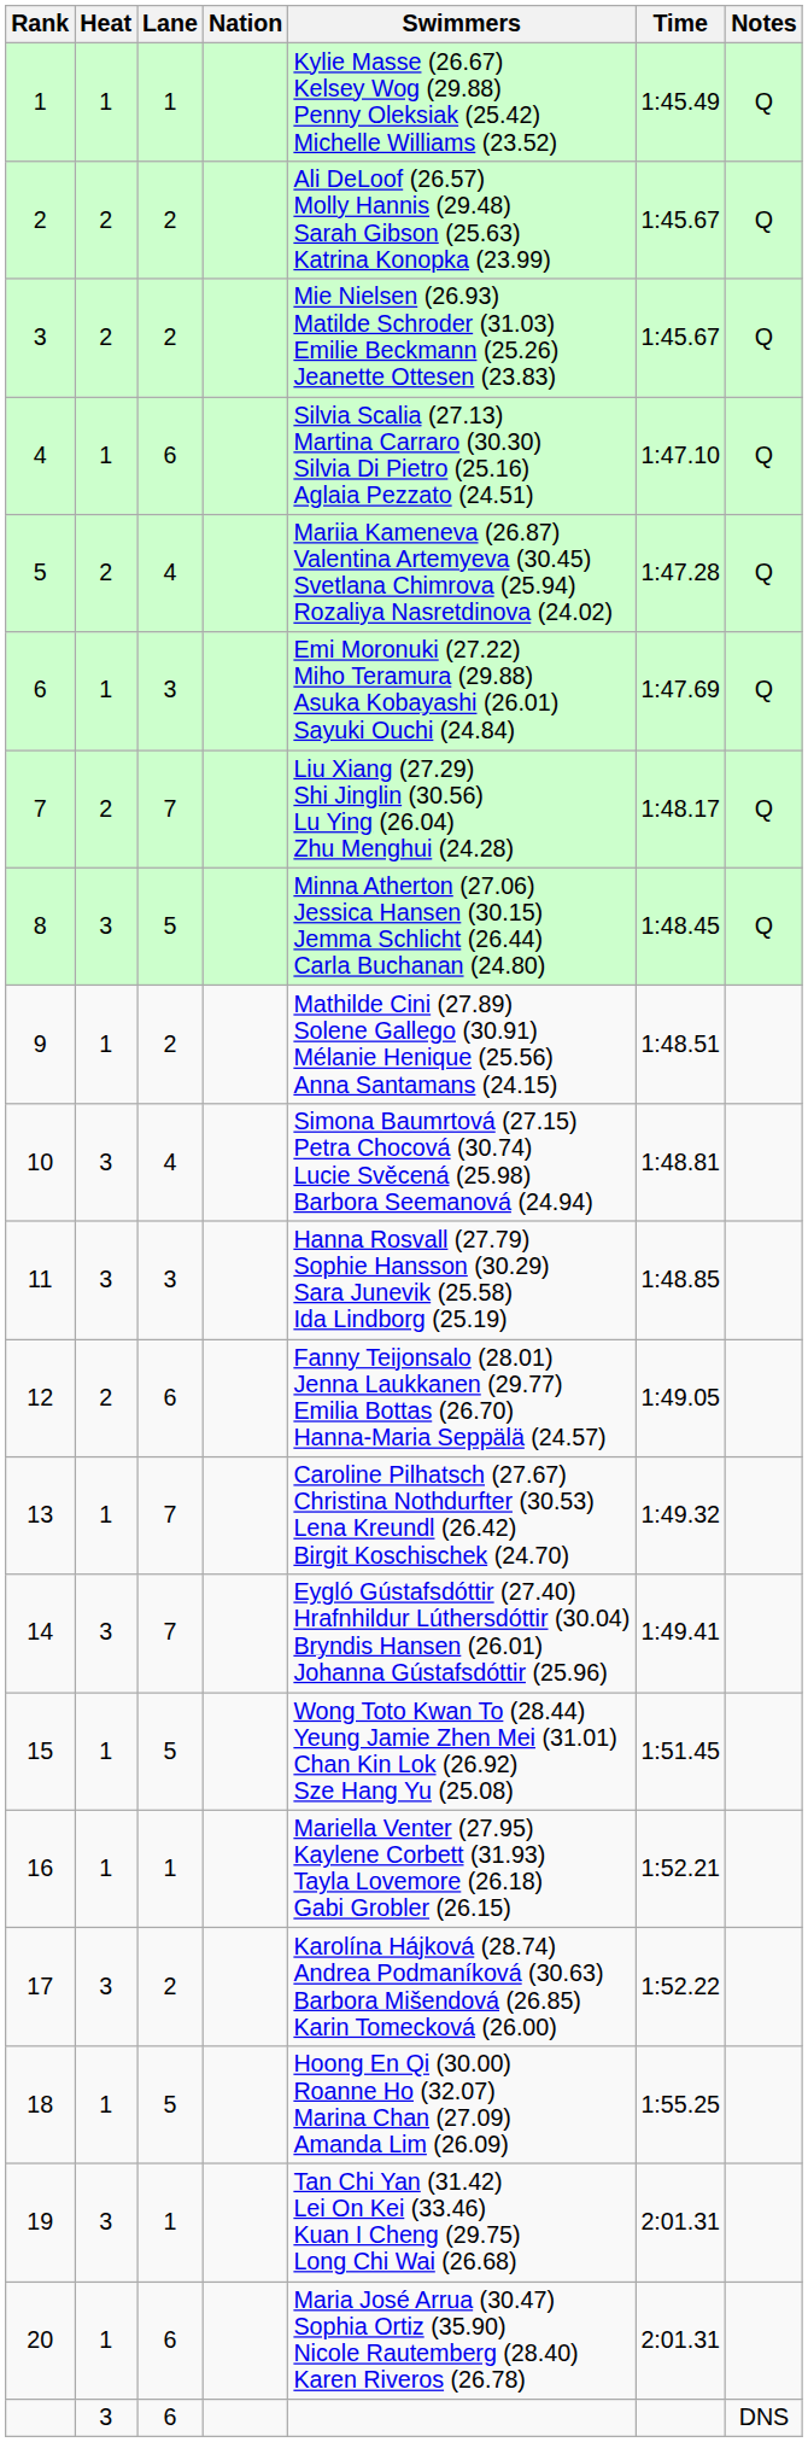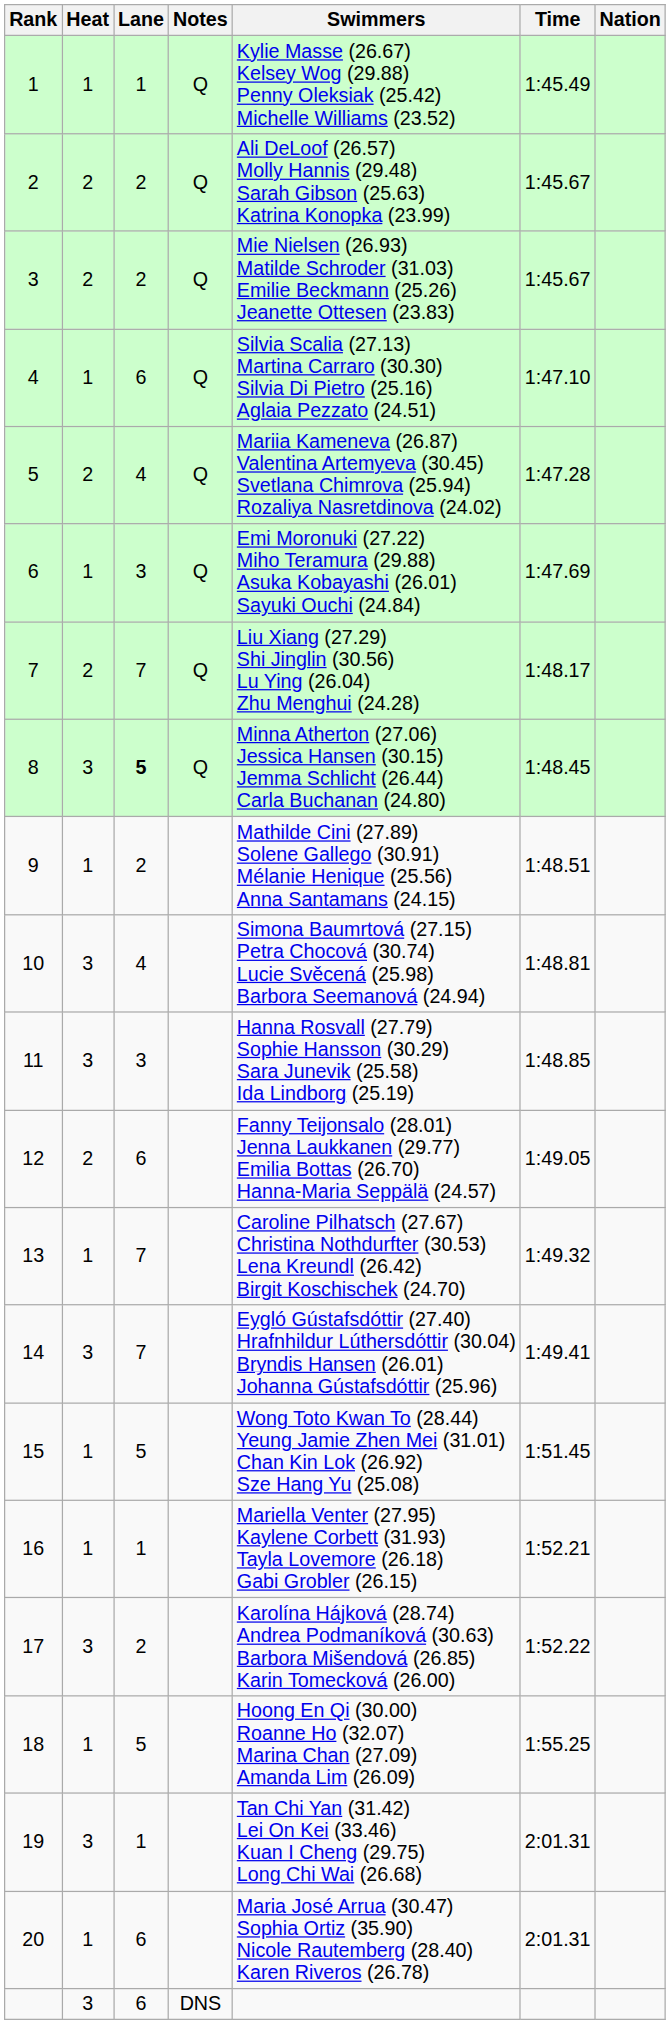 <table class="wikitable sortable" style="text-align:center">
 <tr>
 <th>Rank</th>
 <th>Heat</th>
 <th>Lane</th>
-<th>Nation</th>
+<th>Notes</th>
 <th>Swimmers</th>
 <th>Time</th>
-<th>Notes</th>
+<th>Nation</th>
 </tr>
 <tr bgcolor=ccffcc>
 <td>1</td>
 <td>1</td>
 <td>1</td>
-<td align=left></td>
+<td>Q</td>
 <td align=left><a href='#'>Kylie Masse</a> (26.67)<br><a href='#'>Kelsey Wog</a> (29.88)<br><a href='#'>Penny Oleksiak</a> (25.42)<br><a href='#'>Michelle Williams</a> (23.52)</td>
 <td>1:45.49</td>
-<td>Q</td>
+<td align=left></td>
 </tr>
 <tr bgcolor=ccffcc>
 <td>2</td>
 <td>2</td>
 <td>2</td>
-<td align=left></td>
+<td>Q</td>
 <td align=left><a href='#'>Ali DeLoof</a> (26.57)<br><a href='#'>Molly Hannis</a> (29.48)<br><a href='#'>Sarah Gibson</a> (25.63)<br><a href='#'>Katrina Konopka</a> (23.99)</td>
 <td>1:45.67</td>
-<td>Q</td>
+<td align=left></td>
 </tr>
 <tr bgcolor=ccffcc>
 <td>3</td>
 <td>2</td>
 <td>2</td>
-<td align=left></td>
+<td>Q</td>
 <td align=left><a href='#'>Mie Nielsen</a> (26.93)<br><a href='#'>Matilde Schroder</a> (31.03)<br><a href='#'>Emilie Beckmann</a> (25.26)<br><a href='#'>Jeanette Ottesen</a> (23.83)</td>
 <td>1:45.67</td>
-<td>Q</td>
+<td align=left></td>
 </tr>
 <tr bgcolor=ccffcc>
 <td>4</td>
 <td>1</td>
 <td>6</td>
-<td align=left></td>
+<td>Q</td>
 <td align=left><a href='#'>Silvia Scalia</a> (27.13)<br><a href='#'>Martina Carraro</a> (30.30)<br><a href='#'>Silvia Di Pietro</a> (25.16)<br><a href='#'>Aglaia Pezzato</a> (24.51)</td>
 <td>1:47.10</td>
-<td>Q</td>
+<td align=left></td>
 </tr>
 <tr bgcolor=ccffcc>
 <td>5</td>
 <td>2</td>
 <td>4</td>
-<td align=left></td>
+<td>Q</td>
 <td align=left><a href='#'>Mariia Kameneva</a> (26.87)<br><a href='#'>Valentina Artemyeva</a> (30.45)<br><a href='#'>Svetlana Chimrova</a> (25.94)<br><a href='#'>Rozaliya Nasretdinova</a> (24.02)</td>
 <td>1:47.28</td>
-<td>Q</td>
+<td align=left></td>
 </tr>
 <tr bgcolor=ccffcc>
 <td>6</td>
 <td>1</td>
 <td>3</td>
-<td align=left></td>
+<td>Q</td>
 <td align=left><a href='#'>Emi Moronuki</a> (27.22)<br><a href='#'>Miho Teramura</a> (29.88)<br><a href='#'>Asuka Kobayashi</a> (26.01)<br><a href='#'>Sayuki Ouchi</a> (24.84)</td>
 <td>1:47.69</td>
-<td>Q</td>
+<td align=left></td>
 </tr>
 <tr bgcolor=ccffcc>
 <td>7</td>
 <td>2</td>
 <td>7</td>
-<td align=left></td>
+<td>Q</td>
 <td align=left><a href='#'>Liu Xiang</a> (27.29)<br><a href='#'>Shi Jinglin</a> (30.56)<br><a href='#'>Lu Ying</a> (26.04)<br><a href='#'>Zhu Menghui</a> (24.28)</td>
 <td>1:48.17</td>
-<td>Q</td>
+<td align=left></td>
 </tr>
 <tr bgcolor=ccffcc>
 <td>8</td>
 <td>3</td>
-<td>5</td>
-<td align=left></td>
+<td><strong>5</strong></td>
+<td>Q</td>
 <td align=left><a href='#'>Minna Atherton</a> (27.06)<br><a href='#'>Jessica Hansen</a> (30.15)<br><a href='#'>Jemma Schlicht</a> (26.44)<br><a href='#'>Carla Buchanan</a> (24.80)</td>
 <td>1:48.45</td>
-<td>Q</td>
+<td align=left></td>
 </tr>
 <tr>
 <td>9</td>
 <td>1</td>
 <td>2</td>
-<td align=left></td>
+<td></td>
 <td align=left><a href='#'>Mathilde Cini</a> (27.89)<br><a href='#'>Solene Gallego</a> (30.91)<br><a href='#'>Mélanie Henique</a> (25.56)<br><a href='#'>Anna Santamans</a> (24.15)</td>
 <td>1:48.51</td>
-<td></td>
+<td align=left></td>
 </tr>
 <tr>
 <td>10</td>
 <td>3</td>
 <td>4</td>
-<td align=left></td>
+<td></td>
 <td align=left><a href='#'>Simona Baumrtová</a> (27.15)<br><a href='#'>Petra Chocová</a> (30.74)<br><a href='#'>Lucie Svěcená</a> (25.98)<br><a href='#'>Barbora Seemanová</a> (24.94)</td>
 <td>1:48.81</td>
-<td></td>
+<td align=left></td>
 </tr>
 <tr>
 <td>11</td>
 <td>3</td>
 <td>3</td>
-<td align=left></td>
+<td></td>
 <td align=left><a href='#'>Hanna Rosvall</a> (27.79)<br><a href='#'>Sophie Hansson</a> (30.29)<br><a href='#'>Sara Junevik</a> (25.58)<br><a href='#'>Ida Lindborg</a> (25.19)</td>
 <td>1:48.85</td>
-<td></td>
+<td align=left></td>
 </tr>
 <tr>
 <td>12</td>
 <td>2</td>
 <td>6</td>
-<td align=left></td>
+<td></td>
 <td align=left><a href='#'>Fanny Teijonsalo</a> (28.01)<br><a href='#'>Jenna Laukkanen</a> (29.77)<br><a href='#'>Emilia Bottas</a> (26.70)<br><a href='#'>Hanna-Maria Seppälä</a> (24.57)</td>
 <td>1:49.05</td>
-<td></td>
+<td align=left></td>
 </tr>
 <tr>
 <td>13</td>
 <td>1</td>
 <td>7</td>
-<td align=left></td>
+<td></td>
 <td align=left><a href='#'>Caroline Pilhatsch</a> (27.67)<br><a href='#'>Christina Nothdurfter</a> (30.53)<br><a href='#'>Lena Kreundl</a> (26.42)<br><a href='#'>Birgit Koschischek</a> (24.70)</td>
 <td>1:49.32</td>
-<td></td>
+<td align=left></td>
 </tr>
 <tr>
 <td>14</td>
 <td>3</td>
 <td>7</td>
-<td align=left></td>
+<td></td>
 <td align=left><a href='#'>Eygló Gústafsdóttir</a> (27.40)<br><a href='#'>Hrafnhildur Lúthersdóttir</a> (30.04)<br><a href='#'>Bryndis Hansen</a> (26.01)<br><a href='#'>Johanna Gústafsdóttir</a> (25.96)</td>
 <td>1:49.41</td>
-<td></td>
+<td align=left></td>
 </tr>
 <tr>
 <td>15</td>
 <td>1</td>
 <td>5</td>
-<td align=left></td>
+<td></td>
 <td align=left><a href='#'>Wong Toto Kwan To</a> (28.44)<br><a href='#'>Yeung Jamie Zhen Mei</a> (31.01)<br><a href='#'>Chan Kin Lok</a> (26.92)<br><a href='#'>Sze Hang Yu</a> (25.08)</td>
 <td>1:51.45</td>
-<td></td>
+<td align=left></td>
 </tr>
 <tr>
 <td>16</td>
 <td>1</td>
 <td>1</td>
-<td align=left></td>
+<td></td>
 <td align=left><a href='#'>Mariella Venter</a> (27.95)<br><a href='#'>Kaylene Corbett</a> (31.93)<br><a href='#'>Tayla Lovemore</a> (26.18)<br><a href='#'>Gabi Grobler</a> (26.15)</td>
 <td>1:52.21</td>
-<td></td>
+<td align=left></td>
 </tr>
 <tr>
 <td>17</td>
 <td>3</td>
 <td>2</td>
-<td align=left></td>
+<td></td>
 <td align=left><a href='#'>Karolína Hájková</a> (28.74)<br><a href='#'>Andrea Podmaníková</a> (30.63)<br><a href='#'>Barbora Mišendová</a> (26.85)<br><a href='#'>Karin Tomecková</a> (26.00)</td>
 <td>1:52.22</td>
-<td></td>
+<td align=left></td>
 </tr>
 <tr>
 <td>18</td>
 <td>1</td>
 <td>5</td>
-<td align=left></td>
+<td></td>
 <td align=left><a href='#'>Hoong En Qi</a> (30.00)<br><a href='#'>Roanne Ho</a> (32.07)<br><a href='#'>Marina Chan</a> (27.09)<br><a href='#'>Amanda Lim</a> (26.09)</td>
 <td>1:55.25</td>
-<td></td>
+<td align=left></td>
 </tr>
 <tr>
 <td>19</td>
 <td>3</td>
 <td>1</td>
-<td align=left></td>
+<td></td>
 <td align=left><a href='#'>Tan Chi Yan</a> (31.42)<br><a href='#'>Lei On Kei</a> (33.46)<br><a href='#'>Kuan I Cheng</a> (29.75)<br><a href='#'>Long Chi Wai</a> (26.68)</td>
 <td>2:01.31</td>
-<td></td>
+<td align=left></td>
 </tr>
 <tr>
 <td>20</td>
 <td>1</td>
 <td>6</td>
-<td align=left></td>
+<td></td>
 <td align=left><a href='#'>Maria José Arrua</a> (30.47)<br><a href='#'>Sophia Ortiz</a> (35.90)<br><a href='#'>Nicole Rautemberg</a> (28.40)<br><a href='#'>Karen Riveros</a> (26.78)</td>
 <td>2:01.31</td>
-<td></td>
+<td align=left></td>
 </tr>
 <tr>
 <td></td>
 <td>3</td>
 <td>6</td>
-<td align=left></td>
+<td>DNS</td>
 <td></td>
 <td></td>
-<td>DNS</td>
+<td align=left></td>
 </tr>
 </table>
